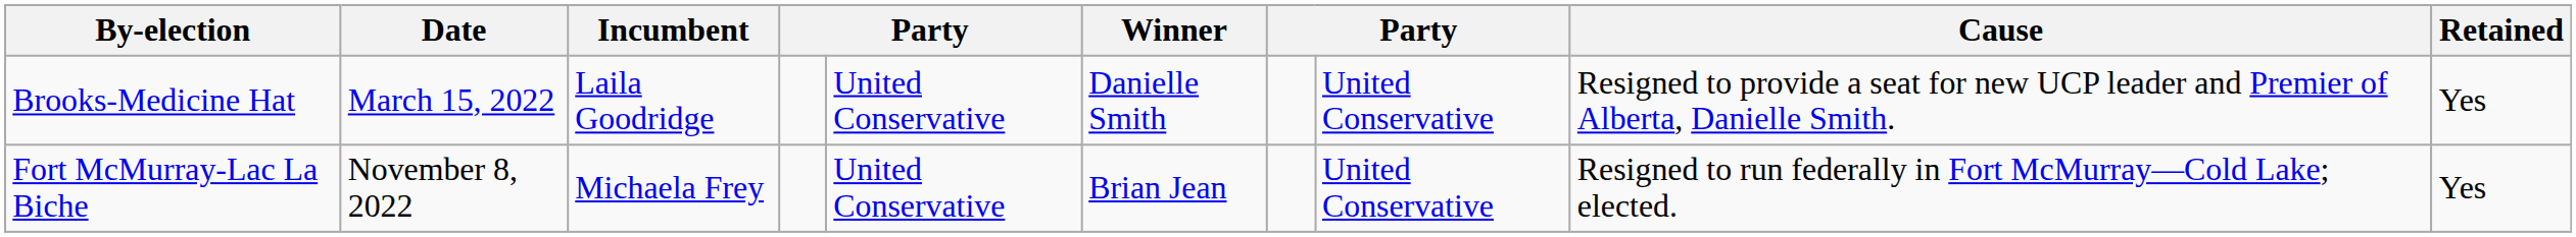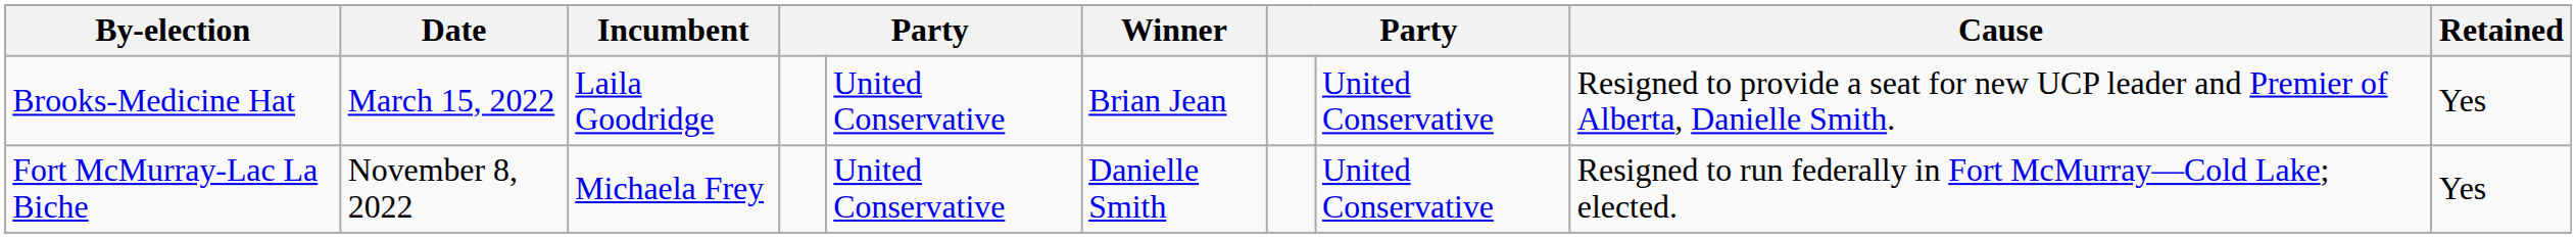 <table class=wikitable style="width:100%">
 <tr>
 <th>By-election</th>
 <th>Date</th>
 <th>Incumbent</th>
 <th colspan=2>Party</th>
 <th>Winner</th>
 <th colspan=2>Party</th>
 <th>Cause</th>
 <th>Retained</th>
 </tr>
 <tr>
 <td><a href='#'>Brooks-Medicine Hat</a></td>
 <td><a href='#'>March 15, 2022</a></td>
 <td><a href='#'>Laila Goodridge</a></td>
 <td>    </td>
 <td><a href='#'>United Conservative</a></td>
-<td><a href='#'>Danielle Smith</a></td>
+<td><a href='#'>Brian Jean</a></td>
 <td>    </td>
 <td><a href='#'>United Conservative</a></td>
 <td>Resigned to provide a seat for new UCP leader and <a href='#'>Premier of Alberta</a>, <a href='#'>Danielle Smith</a>.</td>
 <td>Yes</td>
 </tr>
 <tr>
 <td><a href='#'>Fort McMurray-Lac La Biche</a></td>
 <td>November 8, 2022</td>
 <td><a href='#'>Michaela Frey</a></td>
 <td>    </td>
 <td><a href='#'>United Conservative</a></td>
-<td><a href='#'>Brian Jean</a></td>
+<td><a href='#'>Danielle Smith</a></td>
 <td>    </td>
 <td><a href='#'>United Conservative</a></td>
 <td>Resigned to run federally in <a href='#'>Fort McMurray—Cold Lake</a>; elected.</td>
 <td>Yes</td>
 </tr>
 </table>
